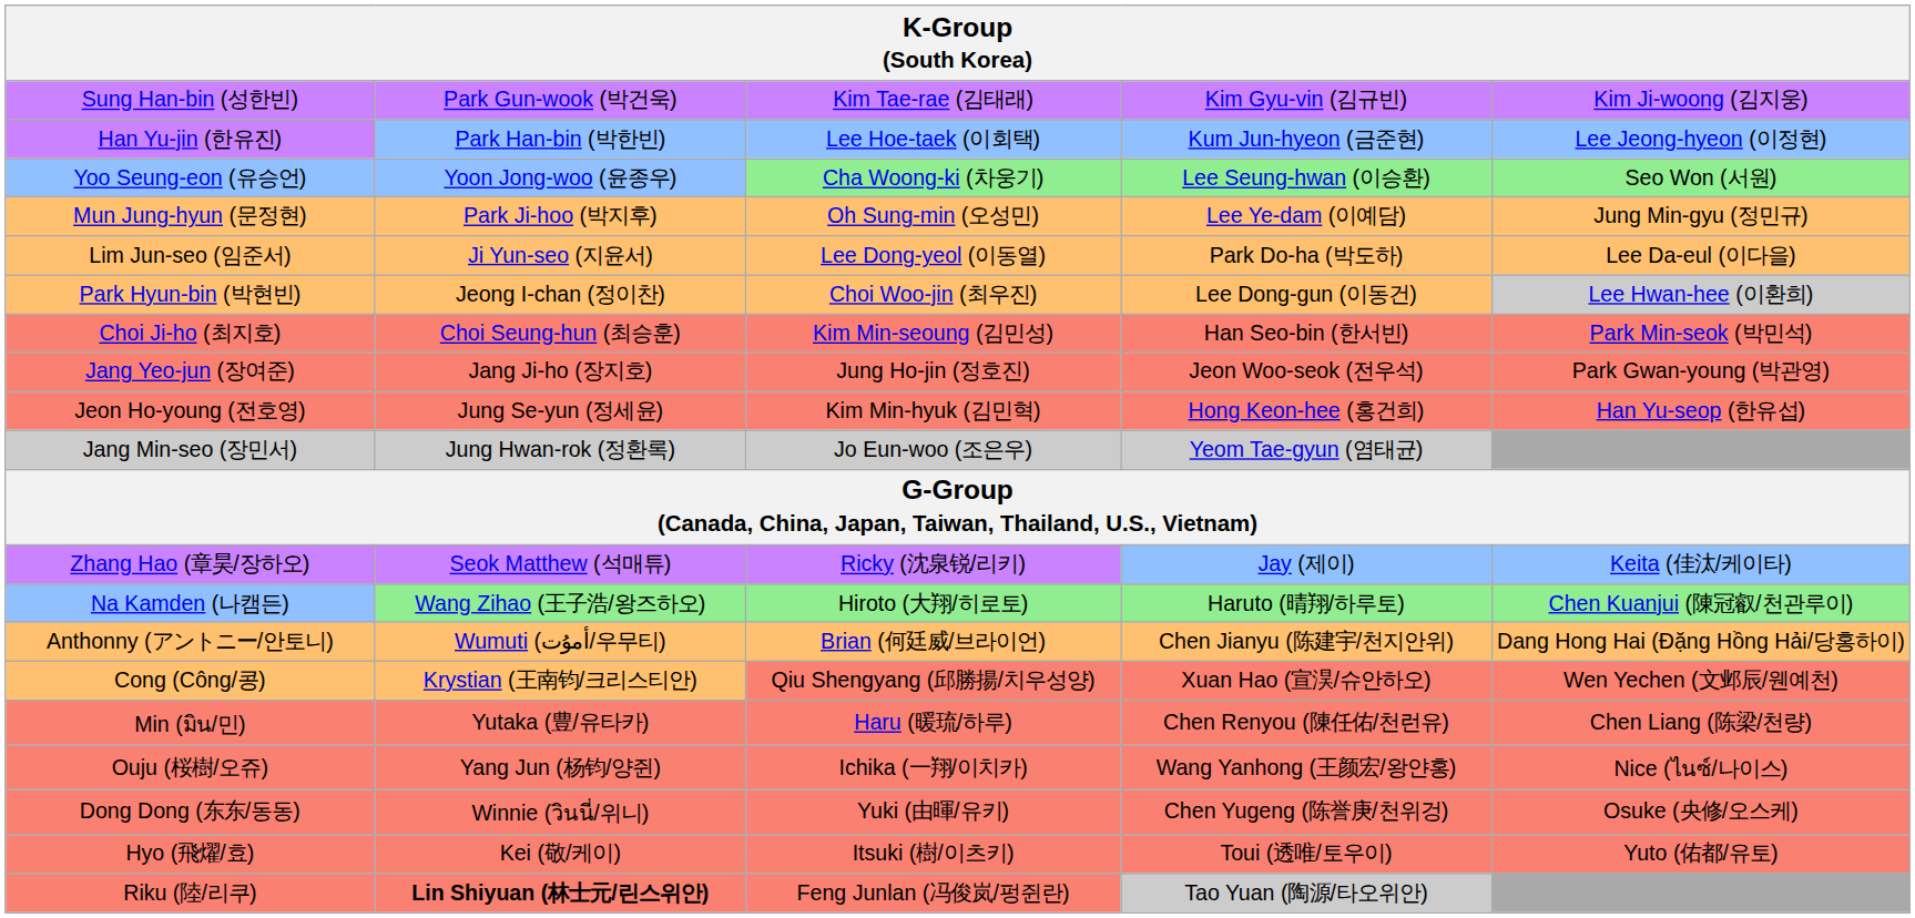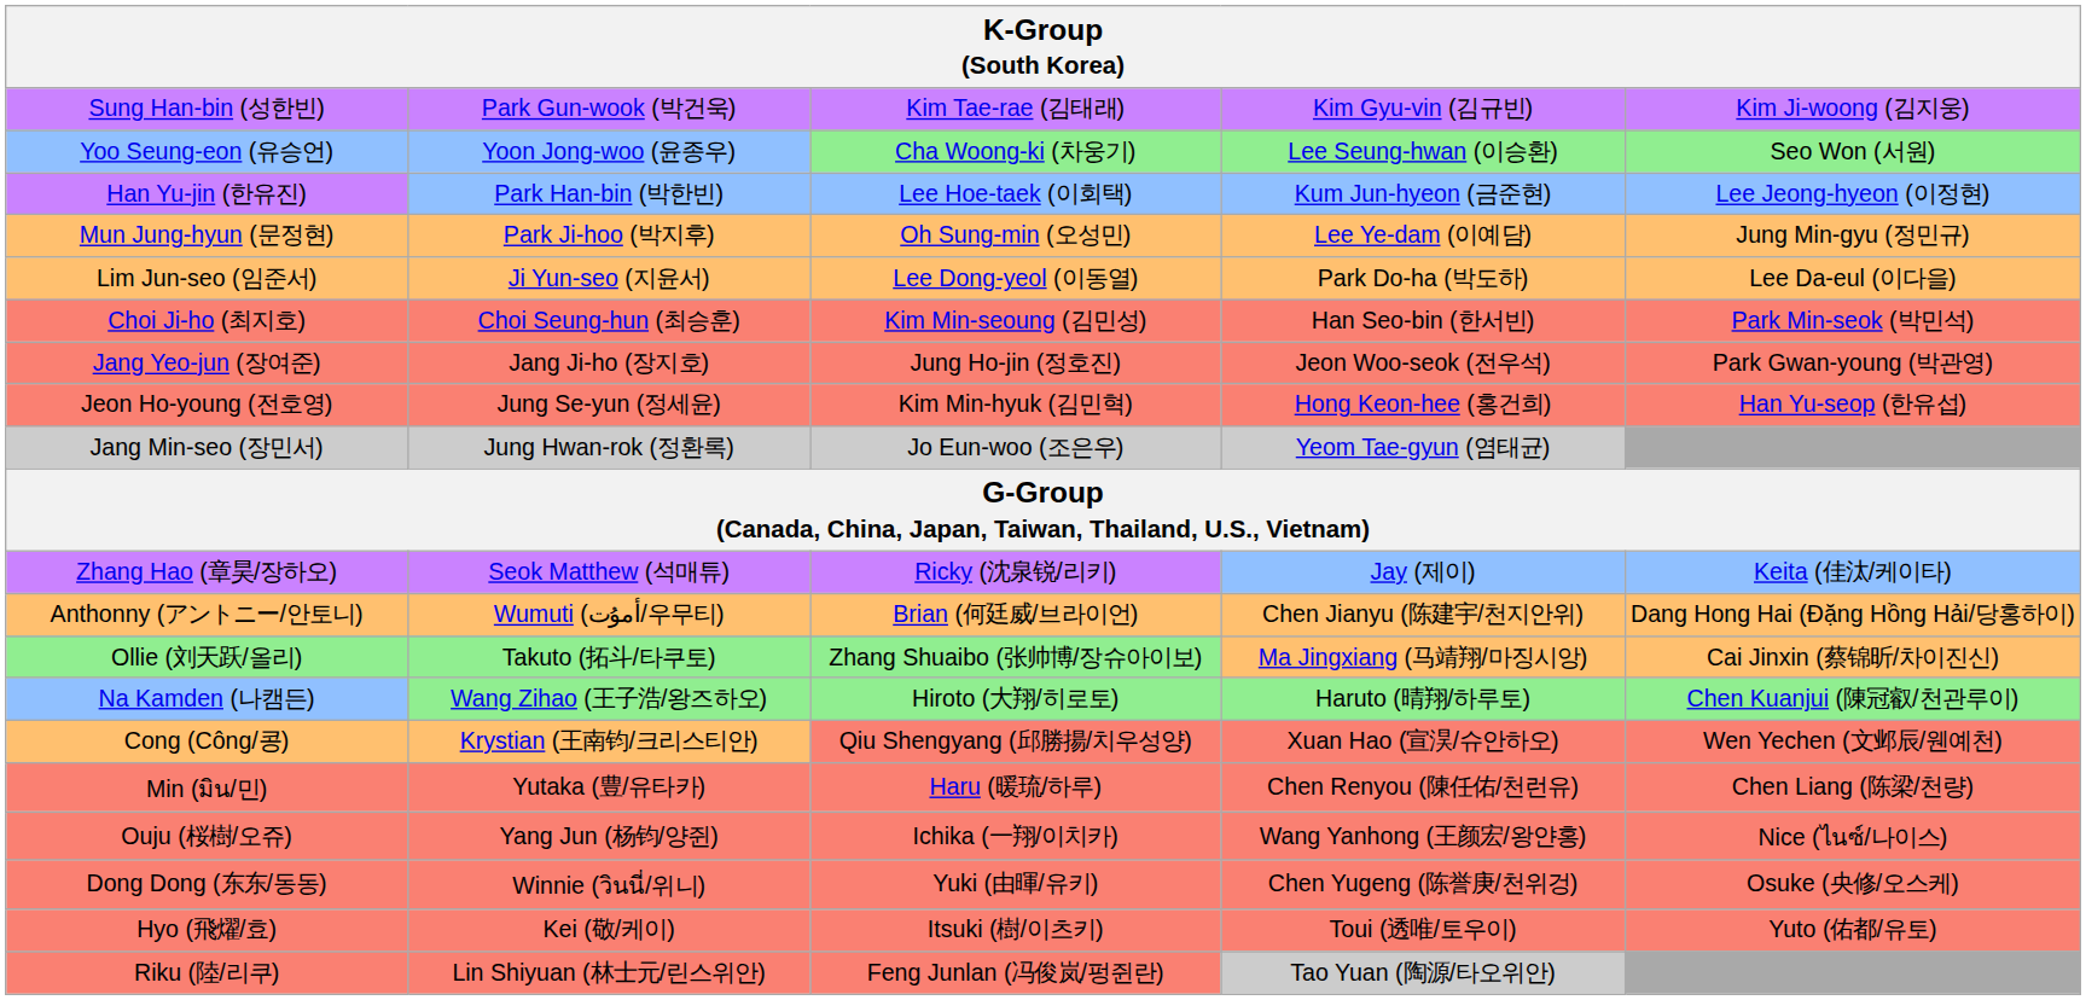 <table class="wikitable collapsible" style="font-size:90%; text-align:center; white-space:nowrap; width:100%">
 <tr>
 <th colspan="5" style="font-size:125%">K-Group<br><small>(South Korea)</small></th>
 </tr>
 <tr>
 <td width="20%" style="background:#CA82FF"><a href='#'>Sung Han-bin</a> (성한빈)</td>
 <td width="20%" style="background:#CA82FF"><a href='#'>Park Gun-wook</a> (박건욱)</td>
 <td width="20%" style="background:#CA82FF"><a href='#'>Kim Tae-rae</a> (김태래)</td>
 <td width="20%" style="background:#CA82FF"><a href='#'>Kim Gyu-vin</a> (김규빈)</td>
 <td width="20%" style="background:#CA82FF"><a href='#'>Kim Ji-woong</a> (김지웅)</td>
 </tr>
 <tr>
+<td style="background:#90C0FF"><a href='#'>Yoo Seung-eon</a> (유승언)</td>
+<td style="background:#90C0FF"><a href='#'>Yoon Jong-woo</a> (윤종우)</td>
+<td style="background:#90EE90"><a href='#'>Cha Woong-ki</a> (차웅기)</td>
+<td style="background:#90EE90"><a href='#'>Lee Seung-hwan</a> (이승환)</td>
+<td style="background:#90EE90">Seo Won (서원)</td>
+</tr>
+<tr>
 <td style="background:#CA82FF"><a href='#'>Han Yu-jin</a> (한유진)</td>
 <td style="background:#90C0FF"><a href='#'>Park Han-bin</a> (박한빈)</td>
 <td style="background:#90C0FF"><a href='#'>Lee Hoe-taek</a> (이회택)</td>
 <td style="background:#90C0FF"><a href='#'>Kum Jun-hyeon</a> (금준현)</td>
 <td style="background:#90C0FF"><a href='#'>Lee Jeong-hyeon</a> (이정현)</td>
-</tr>
-<tr>
-<td style="background:#90C0FF"><a href='#'>Yoo Seung-eon</a> (유승언)</td>
-<td style="background:#90C0FF"><a href='#'>Yoon Jong-woo</a> (윤종우)</td>
-<td style="background:#90EE90"><a href='#'>Cha Woong-ki</a> (차웅기)</td>
-<td style="background:#90EE90"><a href='#'>Lee Seung-hwan</a> (이승환)</td>
-<td style="background:#90EE90">Seo Won (서원)</td>
 </tr>
 <tr>
 <td style="background:#FFC06F"><a href='#'>Mun Jung-hyun</a> (문정현)</td>
 <td style="background:#FFC06F"><a href='#'>Park Ji-hoo</a> (박지후)</td>
 <td style="background:#FFC06F"><a href='#'>Oh Sung-min</a> (오성민)</td>
 <td style="background:#FFC06F"><a href='#'>Lee Ye-dam</a> (이예담)</td>
 <td style="background:#FFC06F">Jung Min-gyu (정민규)</td>
 </tr>
 <tr>
 <td style="background:#FFC06F">Lim Jun-seo (임준서)</td>
 <td style="background:#FFC06F"><a href='#'>Ji Yun-seo</a> (지윤서)</td>
 <td style="background:#FFC06F"><a href='#'>Lee Dong-yeol</a> (이동열)</td>
 <td style="background:#FFC06F">Park Do-ha (박도하)</td>
 <td style="background:#FFC06F">Lee Da-eul (이다을)</td>
-</tr>
-<tr>
-<td style="background:#FFC06F"><a href='#'>Park Hyun-bin</a> (박현빈)</td>
-<td style="background:#FFC06F">Jeong I-chan (정이찬)</td>
-<td style="background:#FFC06F"><a href='#'>Choi Woo-jin</a> (최우진)</td>
-<td style="background:#FFC06F">Lee Dong-gun (이동건)</td>
-<td style="background:#CCCCCC"><a href='#'>Lee Hwan-hee</a> (이환희)</td>
 </tr>
 <tr>
 <td style="background:#FA8072"><a href='#'>Choi Ji-ho</a> (최지호)</td>
 <td style="background:#FA8072"><a href='#'>Choi Seung-hun</a> (최승훈)</td>
 <td style="background:#FA8072"><a href='#'>Kim Min-seoung</a> (김민성)</td>
 <td style="background:#FA8072">Han Seo-bin (한서빈)</td>
 <td style="background:#FA8072"><a href='#'>Park Min-seok</a> (박민석)</td>
 </tr>
 <tr>
 <td style="background:#FA8072"><a href='#'>Jang Yeo-jun</a> (장여준)</td>
 <td style="background:#FA8072">Jang Ji-ho (장지호)</td>
 <td style="background:#FA8072">Jung Ho-jin (정호진)</td>
 <td style="background:#FA8072">Jeon Woo-seok (전우석)</td>
 <td style="background:#FA8072">Park Gwan-young (박관영)</td>
 </tr>
 <tr>
 <td style="background:#FA8072">Jeon Ho-young (전호영)</td>
 <td style="background:#FA8072">Jung Se-yun (정세윤)</td>
 <td style="background:#FA8072">Kim Min-hyuk (김민혁)</td>
 <td style="background:#FA8072"><a href='#'>Hong Keon-hee</a> (홍건희)</td>
 <td style="background:#FA8072"><a href='#'>Han Yu-seop</a> (한유섭)</td>
 </tr>
 <tr>
 <td style="background:#CCCCCC">Jang Min-seo (장민서)</td>
 <td style="background:#CCCCCC">Jung Hwan-rok (정환록)</td>
 <td style="background:#CCCCCC">Jo Eun-woo (조은우)</td>
 <td style="background:#CCCCCC"><a href='#'>Yeom Tae-gyun</a> (염태균)</td>
 <td colspan="1" style="background:darkgray"></td>
 </tr>
 <tr>
 <th colspan="5" style="font-size:125%">G-Group<br><small>(Canada, China, Japan, Taiwan, Thailand, U.S., Vietnam)</small><br></th>
 </tr>
 <tr>
 <td style="background:#CA82FF"><a href='#'>Zhang Hao</a> (章昊/장하오)</td>
 <td style="background:#CA82FF"><a href='#'>Seok Matthew</a> (석매튜)</td>
 <td style="background:#CA82FF"><a href='#'>Ricky</a> (沈泉锐/리키)</td>
 <td style="background:#90C0FF"><a href='#'>Jay</a> (제이)</td>
 <td style="background:#90C0FF"><a href='#'>Keita</a> (佳汰/케이타)</td>
 </tr>
 <tr>
+<td style="background:#FFC06F">Anthonny (アントニー/안토니)</td>
+<td style="background:#FFC06F"><a href='#'>Wumuti</a> (أمۇت/우무티)</td>
+<td style="background:#FFC06F"><a href='#'>Brian</a> (何廷威/브라이언)</td>
+<td style="background:#FFC06F">Chen Jianyu (陈建宇/천지안위)</td>
+<td style="background:#FFC06F">Dang Hong Hai (Đặng Hồng Hải/당홍하이)</td>
+</tr>
+<tr>
+<td style="background:#90EE90">Ollie (刘天跃/올리)</td>
+<td style="background:#90EE90">Takuto (拓斗/타쿠토)</td>
+<td style="background:#90EE90">Zhang Shuaibo (张帅博/장슈아이보)</td>
+<td style="background:#FFC06F"><a href='#'>Ma Jingxiang</a> (马靖翔/마징시앙)</td>
+<td style="background:#FFC06F">Cai Jinxin (蔡锦昕/차이진신)</td>
+</tr>
+<tr>
 <td style="background:#90C0FF"><a href='#'>Na Kamden</a> (나캠든)</td>
 <td style="background:#90EE90"><a href='#'>Wang Zihao</a> (王子浩/왕즈하오)</td>
 <td style="background:#90EE90">Hiroto (大翔/히로토)</td>
 <td style="background:#90EE90">Haruto (晴翔/하루토)</td>
 <td style="background:#90EE90"><a href='#'>Chen Kuanjui</a> (陳冠叡/천관루이)</td>
-</tr>
-<tr>
-<td style="background:#FFC06F">Anthonny (アントニー/안토니)</td>
-<td style="background:#FFC06F"><a href='#'>Wumuti</a> (أمۇت/우무티)</td>
-<td style="background:#FFC06F"><a href='#'>Brian</a> (何廷威/브라이언)</td>
-<td style="background:#FFC06F">Chen Jianyu (陈建宇/천지안위)</td>
-<td style="background:#FFC06F">Dang Hong Hai (Đặng Hồng Hải/당홍하이)</td>
 </tr>
 <tr>
 <td style="background:#FFC06F">Cong (Công/콩)</td>
 <td style="background:#FFC06F"><a href='#'>Krystian</a> (王南钧/크리스티안)</td>
 <td style="background:#FA8072">Qiu Shengyang (邱勝揚/치우성양)</td>
 <td style="background:#FA8072">Xuan Hao (宣淏/슈안하오)</td>
 <td style="background:#FA8072">Wen Yechen (文邺辰/웬예천)</td>
 </tr>
 <tr>
 <td style="background:#FA8072">Min (มิน/민)</td>
 <td style="background:#FA8072">Yutaka (豊/유타카)</td>
 <td style="background:#FA8072"><a href='#'>Haru</a> (暖琉/하루)</td>
 <td style="background:#FA8072">Chen Renyou (陳任佑/천런유)</td>
 <td style="background:#FA8072">Chen Liang (陈梁/천량)</td>
 </tr>
 <tr>
 <td style="background:#FA8072">Ouju (桜樹/오쥬)</td>
 <td style="background:#FA8072">Yang Jun (杨钧/양쥔)</td>
 <td style="background:#FA8072">Ichika (一翔/이치카)</td>
 <td style="background:#FA8072">Wang Yanhong (王颜宏/왕얀홍)</td>
 <td style="background:#FA8072">Nice (ไนซ์/나이스)</td>
 </tr>
 <tr>
 <td style="background:#FA8072">Dong Dong (东东/동동)</td>
 <td style="background:#FA8072">Winnie (วินนี่/위니)</td>
 <td style="background:#FA8072">Yuki (由暉/유키)</td>
 <td style="background:#FA8072">Chen Yugeng (陈誉庚/천위겅)</td>
 <td style="background:#FA8072">Osuke (央修/오스케)</td>
 </tr>
 <tr>
 <td style="background:#FA8072">Hyo (飛燿/효)</td>
 <td style="background:#FA8072">Kei (敬/케이)</td>
 <td style="background:#FA8072">Itsuki (樹/이츠키)</td>
 <td style="background:#FA8072">Toui (透唯/토우이)</td>
 <td style="background:#FA8072">Yuto (佑都/유토)</td>
 </tr>
 <tr>
 <td style="background:#FA8072">Riku (陸/리쿠)</td>
-<td style="background:#FA8072"><strong>Lin Shiyuan (林士元/린스위안)</strong></td>
+<td style="background:#FA8072">Lin Shiyuan (林士元/린스위안)</td>
 <td style="background:#FA8072">Feng Junlan (冯俊岚/펑쥔란)</td>
 <td style="background:#CCCCCC">Tao Yuan (陶源/타오위안)</td>
 <td style="background:darkgray"></td>
 </tr>
 </table>
